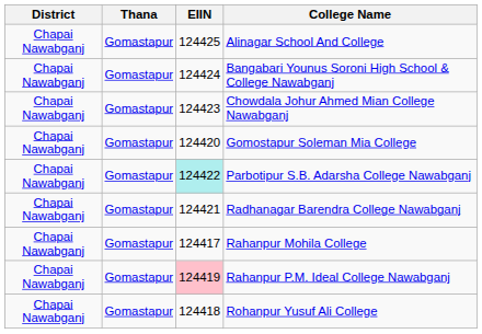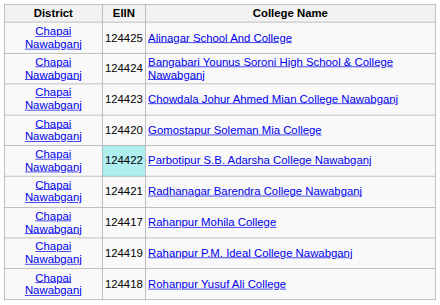 <table class="wikitable">
 <tr>
 <th style="text-align: center;">District</th>
-<th style="text-align: center;">Thana</th>
 <th style="text-align: center;">EIIN</th>
 <th style="text-align: center;">College Name</th>
 </tr>
 <tr>
 <td style="text-align: center;"><a href='#'>Chapai Nawabganj</a></td>
-<td style="text-align: center;"><a href='#'>Gomastapur</a></td>
 <td style="text-align: center;">124425</td>
 <td><a href='#'>Alinagar School And College</a></td>
 </tr>
 <tr>
 <td style="text-align: center;"><a href='#'>Chapai Nawabganj</a></td>
-<td style="text-align: center;"><a href='#'>Gomastapur</a></td>
 <td style="text-align: center;">124424</td>
 <td><a href='#'>Bangabari Younus Soroni High School & College Nawabganj</a></td>
 </tr>
 <tr>
 <td style="text-align: center;"><a href='#'>Chapai Nawabganj</a></td>
-<td style="text-align: center;"><a href='#'>Gomastapur</a></td>
 <td style="text-align: center;">124423</td>
 <td><a href='#'>Chowdala Johur Ahmed Mian College Nawabganj</a></td>
 </tr>
 <tr>
 <td style="text-align: center;"><a href='#'>Chapai Nawabganj</a></td>
-<td style="text-align: center;"><a href='#'>Gomastapur</a></td>
 <td style="text-align: center;">124420</td>
 <td><a href='#'>Gomostapur Soleman Mia College</a></td>
 </tr>
 <tr>
 <td style="text-align: center;"><a href='#'>Chapai Nawabganj</a></td>
-<td style="text-align: center;"><a href='#'>Gomastapur</a></td>
 <td style="background: paleturquoise; text-align: center;">124422</td>
 <td><a href='#'>Parbotipur S.B. Adarsha College Nawabganj</a></td>
 </tr>
 <tr>
 <td style="text-align: center;"><a href='#'>Chapai Nawabganj</a></td>
-<td style="text-align: center;"><a href='#'>Gomastapur</a></td>
 <td style="text-align: center;">124421</td>
 <td><a href='#'>Radhanagar Barendra College Nawabganj</a></td>
 </tr>
 <tr>
 <td style="text-align: center;"><a href='#'>Chapai Nawabganj</a></td>
-<td style="text-align: center;"><a href='#'>Gomastapur</a></td>
 <td style="text-align: center;">124417</td>
 <td><a href='#'>Rahanpur Mohila College</a></td>
 </tr>
 <tr>
 <td style="text-align: center;"><a href='#'>Chapai Nawabganj</a></td>
-<td style="text-align: center;"><a href='#'>Gomastapur</a></td>
-<td style="background: pink; text-align: center;">124419</td>
+<td style="text-align: center;">124419</td>
 <td><a href='#'>Rahanpur P.M. Ideal College Nawabganj</a></td>
 </tr>
 <tr>
 <td style="text-align: center;"><a href='#'>Chapai Nawabganj</a></td>
-<td style="text-align: center;"><a href='#'>Gomastapur</a></td>
 <td style="text-align: center;">124418</td>
 <td><a href='#'>Rohanpur Yusuf Ali College</a></td>
 </tr>
 </table>
